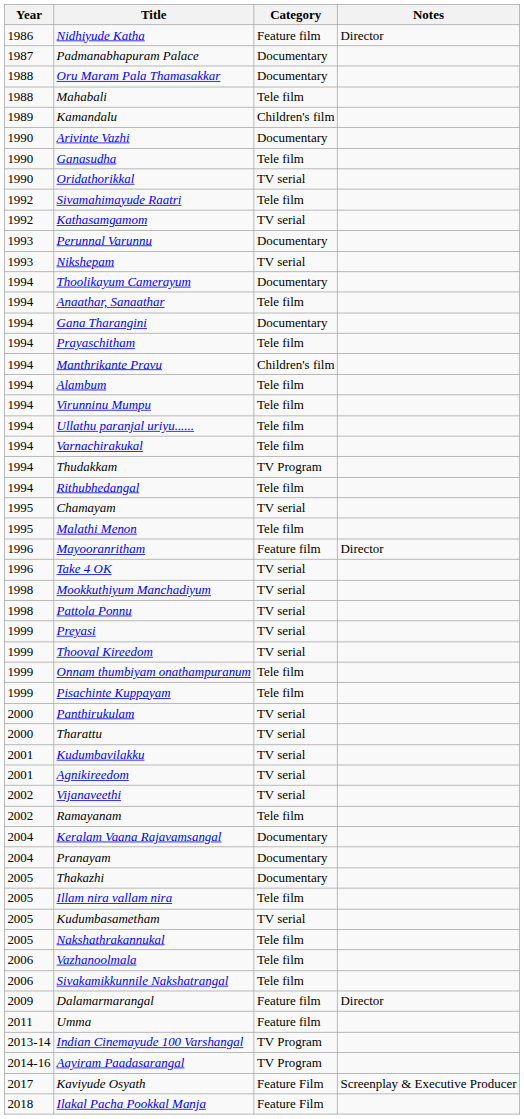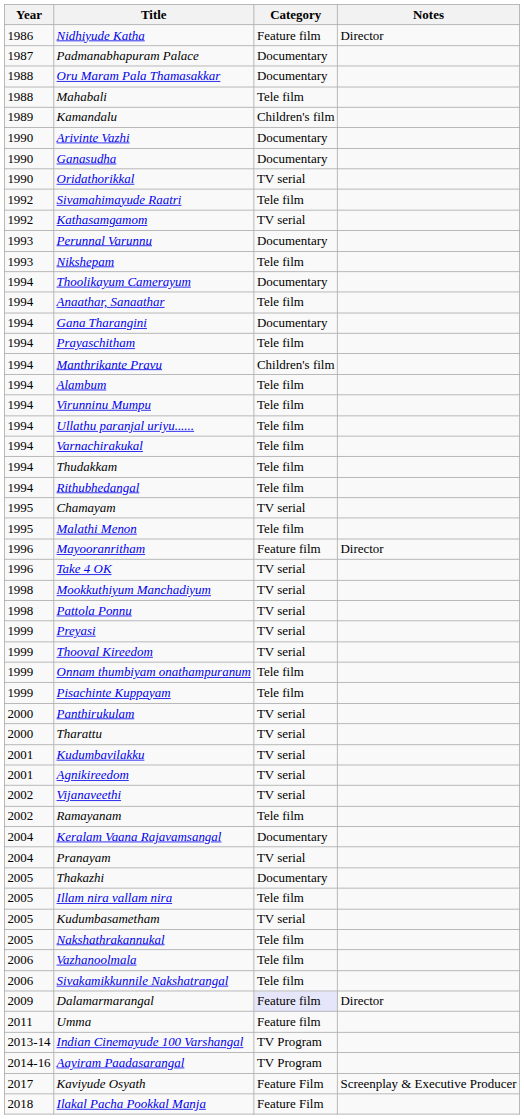 <table class="wikitable">
 <tr>
 <th>Year</th>
 <th>Title</th>
 <th>Category</th>
 <th>Notes</th>
 </tr>
 <tr>
 <td>1986</td>
 <td><em><a href='#'>Nidhiyude Katha</a></em></td>
 <td>Feature film</td>
 <td>Director</td>
 </tr>
 <tr>
 <td>1987</td>
 <td><em>Padmanabhapuram Palace</em></td>
 <td>Documentary</td>
 <td></td>
 </tr>
 <tr>
 <td>1988</td>
 <td><em><a href='#'>Oru Maram Pala Thamasakkar</a></em></td>
 <td>Documentary</td>
 <td></td>
 </tr>
 <tr>
 <td>1988</td>
 <td><em>Mahabali</em></td>
 <td>Tele film</td>
 <td></td>
 </tr>
 <tr>
 <td>1989</td>
 <td><em>Kamandalu</em></td>
 <td>Children's film</td>
 <td></td>
 </tr>
 <tr>
 <td>1990</td>
 <td><em><a href='#'>Arivinte Vazhi</a></em></td>
 <td>Documentary</td>
 <td></td>
 </tr>
 <tr>
 <td>1990</td>
 <td><em><a href='#'>Ganasudha</a></em></td>
-<td>Tele film</td>
+<td>Documentary</td>
 <td></td>
 </tr>
 <tr>
 <td>1990</td>
 <td><em><a href='#'>Oridathorikkal</a></em></td>
 <td>TV serial</td>
 <td></td>
 </tr>
 <tr>
 <td>1992</td>
 <td><em><a href='#'>Sivamahimayude Raatri</a></em></td>
 <td>Tele film</td>
 <td></td>
 </tr>
 <tr>
 <td>1992</td>
 <td><em><a href='#'>Kathasamgamom</a></em></td>
 <td>TV serial</td>
 <td></td>
 </tr>
 <tr>
 <td>1993</td>
 <td><em><a href='#'>Perunnal Varunnu</a></em></td>
 <td>Documentary</td>
 <td></td>
 </tr>
 <tr>
 <td>1993</td>
 <td><em><a href='#'>Nikshepam</a></em></td>
-<td>TV serial</td>
+<td>Tele film</td>
 <td></td>
 </tr>
 <tr>
 <td>1994</td>
 <td><em><a href='#'>Thoolikayum Camerayum</a></em></td>
 <td>Documentary</td>
 <td></td>
 </tr>
 <tr>
 <td>1994</td>
 <td><em><a href='#'>Anaathar, Sanaathar</a></em></td>
 <td>Tele film</td>
 <td></td>
 </tr>
 <tr>
 <td>1994</td>
 <td><em><a href='#'>Gana Tharangini</a></em></td>
 <td>Documentary</td>
 <td></td>
 </tr>
 <tr>
 <td>1994</td>
 <td><em><a href='#'>Prayaschitham</a></em></td>
 <td>Tele film</td>
 <td></td>
 </tr>
 <tr>
 <td>1994</td>
 <td><em><a href='#'>Manthrikante Pravu</a></em></td>
 <td>Children's film</td>
 <td></td>
 </tr>
 <tr>
 <td>1994</td>
 <td><em><a href='#'>Alambum</a></em></td>
 <td>Tele film</td>
 <td></td>
 </tr>
 <tr>
 <td>1994</td>
 <td><em><a href='#'>Virunninu Mumpu</a></em></td>
 <td>Tele film</td>
 <td></td>
 </tr>
 <tr>
 <td>1994</td>
 <td><em><a href='#'>Ullathu paranjal uriyu......</a></em></td>
 <td>Tele film</td>
 <td></td>
 </tr>
 <tr>
 <td>1994</td>
 <td><em><a href='#'>Varnachirakukal</a></em></td>
 <td>Tele film</td>
 <td></td>
 </tr>
 <tr>
 <td>1994</td>
 <td><em>Thudakkam</em></td>
-<td>TV Program</td>
+<td>Tele film</td>
 <td></td>
 </tr>
 <tr>
 <td>1994</td>
 <td><em><a href='#'>Rithubhedangal</a></em></td>
 <td>Tele film</td>
 <td></td>
 </tr>
 <tr>
 <td>1995</td>
 <td><em>Chamayam</em></td>
 <td>TV serial</td>
 <td></td>
 </tr>
 <tr>
 <td>1995</td>
 <td><em><a href='#'>Malathi Menon</a></em></td>
 <td>Tele film</td>
 <td></td>
 </tr>
 <tr>
 <td>1996</td>
 <td><em><a href='#'>Mayooranritham</a></em></td>
 <td>Feature film</td>
 <td>Director</td>
 </tr>
 <tr>
 <td>1996</td>
 <td><em><a href='#'>Take 4 OK</a></em></td>
 <td>TV serial</td>
 <td></td>
 </tr>
 <tr>
 <td>1998</td>
 <td><em><a href='#'>Mookkuthiyum Manchadiyum</a></em></td>
 <td>TV serial</td>
 <td></td>
 </tr>
 <tr>
 <td>1998</td>
 <td><em><a href='#'>Pattola Ponnu</a></em></td>
 <td>TV serial</td>
 <td></td>
 </tr>
 <tr>
 <td>1999</td>
 <td><em><a href='#'>Preyasi</a></em></td>
 <td>TV serial</td>
 <td></td>
 </tr>
 <tr>
 <td>1999</td>
 <td><em><a href='#'>Thooval Kireedom</a></em></td>
 <td>TV serial</td>
 <td></td>
 </tr>
 <tr>
 <td>1999</td>
 <td><em><a href='#'>Onnam thumbiyam onathampuranum</a></em></td>
 <td>Tele film</td>
 <td></td>
 </tr>
 <tr>
 <td>1999</td>
 <td><em><a href='#'>Pisachinte Kuppayam</a></em></td>
 <td>Tele film</td>
 <td></td>
 </tr>
 <tr>
 <td>2000</td>
 <td><em><a href='#'>Panthirukulam</a></em></td>
 <td>TV serial</td>
 <td></td>
 </tr>
 <tr>
 <td>2000</td>
 <td><em>Tharattu</em></td>
 <td>TV serial</td>
 <td></td>
 </tr>
 <tr>
 <td>2001</td>
 <td><em><a href='#'>Kudumbavilakku</a></em></td>
 <td>TV serial</td>
 <td></td>
 </tr>
 <tr>
 <td>2001</td>
 <td><em><a href='#'>Agnikireedom</a></em></td>
 <td>TV serial</td>
 <td></td>
 </tr>
 <tr>
 <td>2002</td>
 <td><em><a href='#'>Vijanaveethi</a></em></td>
 <td>TV serial</td>
 <td></td>
 </tr>
 <tr>
 <td>2002</td>
 <td><em>Ramayanam</em></td>
 <td>Tele film</td>
 <td></td>
 </tr>
 <tr>
 <td>2004</td>
 <td><em><a href='#'>Keralam Vaana Rajavamsangal</a></em></td>
 <td>Documentary</td>
 <td></td>
 </tr>
 <tr>
 <td>2004</td>
 <td><em>Pranayam</em></td>
-<td>Documentary</td>
+<td>TV serial</td>
 <td></td>
 </tr>
 <tr>
 <td>2005</td>
 <td><em>Thakazhi</em></td>
 <td>Documentary</td>
 <td></td>
 </tr>
 <tr>
 <td>2005</td>
 <td><em><a href='#'>Illam nira vallam nira</a></em></td>
 <td>Tele film</td>
 <td></td>
 </tr>
 <tr>
 <td>2005</td>
 <td><em>Kudumbasametham</em></td>
 <td>TV serial</td>
 <td></td>
 </tr>
 <tr>
 <td>2005</td>
 <td><em><a href='#'>Nakshathrakannukal</a></em></td>
 <td>Tele film</td>
 <td></td>
 </tr>
 <tr>
 <td>2006</td>
 <td><em><a href='#'>Vazhanoolmala</a></em></td>
 <td>Tele film</td>
 <td></td>
 </tr>
 <tr>
 <td>2006</td>
 <td><em><a href='#'>Sivakamikkunnile Nakshatrangal</a></em></td>
 <td>Tele film</td>
 <td></td>
 </tr>
 <tr>
 <td>2009</td>
 <td><em>Dalamarmarangal</em></td>
-<td>Feature film</td>
+<td style="background: lavender;">Feature film</td>
 <td>Director</td>
 </tr>
 <tr>
 <td>2011</td>
 <td><em>Umma</em></td>
 <td>Feature film</td>
 <td></td>
 </tr>
 <tr>
 <td>2013-14</td>
 <td><em><a href='#'>Indian Cinemayude 100 Varshangal</a></em></td>
 <td>TV Program</td>
 <td></td>
 </tr>
 <tr>
 <td>2014-16</td>
 <td><em><a href='#'>Aayiram Paadasarangal</a></em></td>
 <td>TV Program</td>
 <td></td>
 </tr>
 <tr>
 <td>2017</td>
 <td><em>Kaviyude Osyath</em></td>
 <td>Feature Film</td>
 <td>Screenplay & Executive Producer</td>
 </tr>
 <tr>
 <td>2018</td>
 <td><em><a href='#'>Ilakal Pacha Pookkal Manja</a></em></td>
 <td>Feature Film</td>
 <td></td>
 </tr>
 </table>
